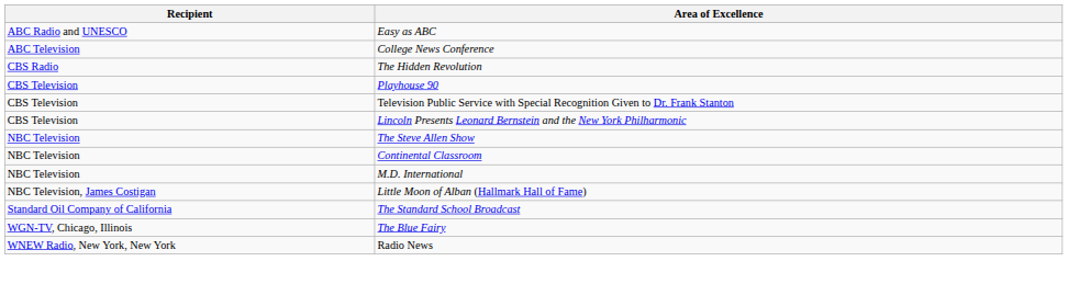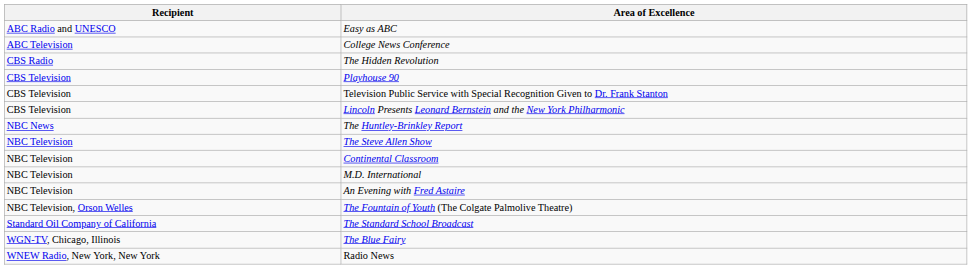 <table class="wikitable" style="width:95%">
 <tr bgcolor="#CCCCCC">
 <th width=35%>Recipient</th>
 <th width=65%>Area of Excellence</th>
 </tr>
 <tr>
 <td rowspan="1"><a href='#'>ABC Radio</a> and <a href='#'>UNESCO</a></td>
 <td><em>Easy as ABC</em></td>
 </tr>
 <tr>
 <td rowspan="1"><a href='#'>ABC Television</a></td>
 <td><em>College News Conference</em></td>
 </tr>
 <tr>
 <td rowspan="1"><a href='#'>CBS Radio</a></td>
 <td><em>The Hidden Revolution</em></td>
 </tr>
 <tr>
 <td rowspan="1"><a href='#'>CBS Television</a></td>
 <td><em><a href='#'>Playhouse 90</a></em></td>
 </tr>
 <tr>
 <td rowspan="1">CBS Television</td>
 <td>Television Public Service with Special Recognition Given to <a href='#'>Dr. Frank Stanton</a></td>
 </tr>
 <tr>
 <td rowspan="1">CBS Television</td>
 <td><em><a href='#'>Lincoln</a> Presents <a href='#'>Leonard Bernstein</a> and the <a href='#'>New York Philharmonic</a></em></td>
 </tr>
 <tr>
+<td rowspan="1"><a href='#'>NBC News</a></td>
+<td><em>The <a href='#'>Huntley-Brinkley Report</a></em></td>
+</tr>
+<tr>
 <td rowspan="1"><a href='#'>NBC Television</a></td>
 <td><em><a href='#'>The Steve Allen Show</a></em></td>
 </tr>
 <tr>
 <td rowspan="1">NBC Television</td>
 <td><em><a href='#'>Continental Classroom</a></em></td>
 </tr>
 <tr>
 <td rowspan="1">NBC Television</td>
 <td><em>M.D. International</em></td>
 </tr>
 <tr>
-<td rowspan="1">NBC Television, <a href='#'>James Costigan</a></td>
-<td><em>Little Moon of Alban</em> (<a href='#'>Hallmark Hall of Fame</a>)</td>
+<td rowspan="1">NBC Television</td>
+<td><em>An Evening with <a href='#'>Fred Astaire</a></em></td>
+</tr>
+<tr>
+<td rowspan="1">NBC Television, <a href='#'>Orson Welles</a></td>
+<td><em><a href='#'>The Fountain of Youth</a></em> (The Colgate Palmolive Theatre)</td>
 </tr>
 <tr>
 <td rowspan="1"><a href='#'>Standard Oil Company of California</a></td>
 <td><em><a href='#'>The Standard School Broadcast</a></em></td>
 </tr>
 <tr>
 <td rowspan="1"><a href='#'>WGN-TV</a>, Chicago, Illinois</td>
 <td><em><a href='#'>The Blue Fairy</a></em></td>
 </tr>
 <tr>
 <td rowspan="1"><a href='#'>WNEW Radio</a>, New York, New York</td>
 <td>Radio News</td>
 </tr>
 </table>
